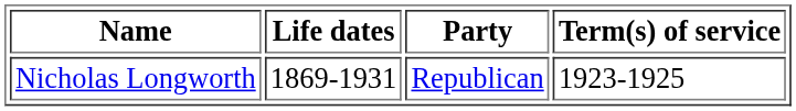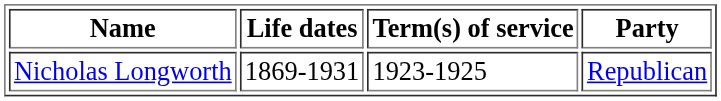 <table table border="1" cellpadding="2">
 <tr>
 <th>Name</th>
 <th>Life dates</th>
+<th>Term(s) of service</th>
 <th>Party</th>
-<th>Term(s) of service</th>
 </tr>
 <tr>
 <td><a href='#'>Nicholas Longworth</a></td>
 <td>1869-1931</td>
+<td>1923-1925</td>
 <td><a href='#'>Republican</a></td>
-<td>1923-1925</td>
 </tr>
 </table>
